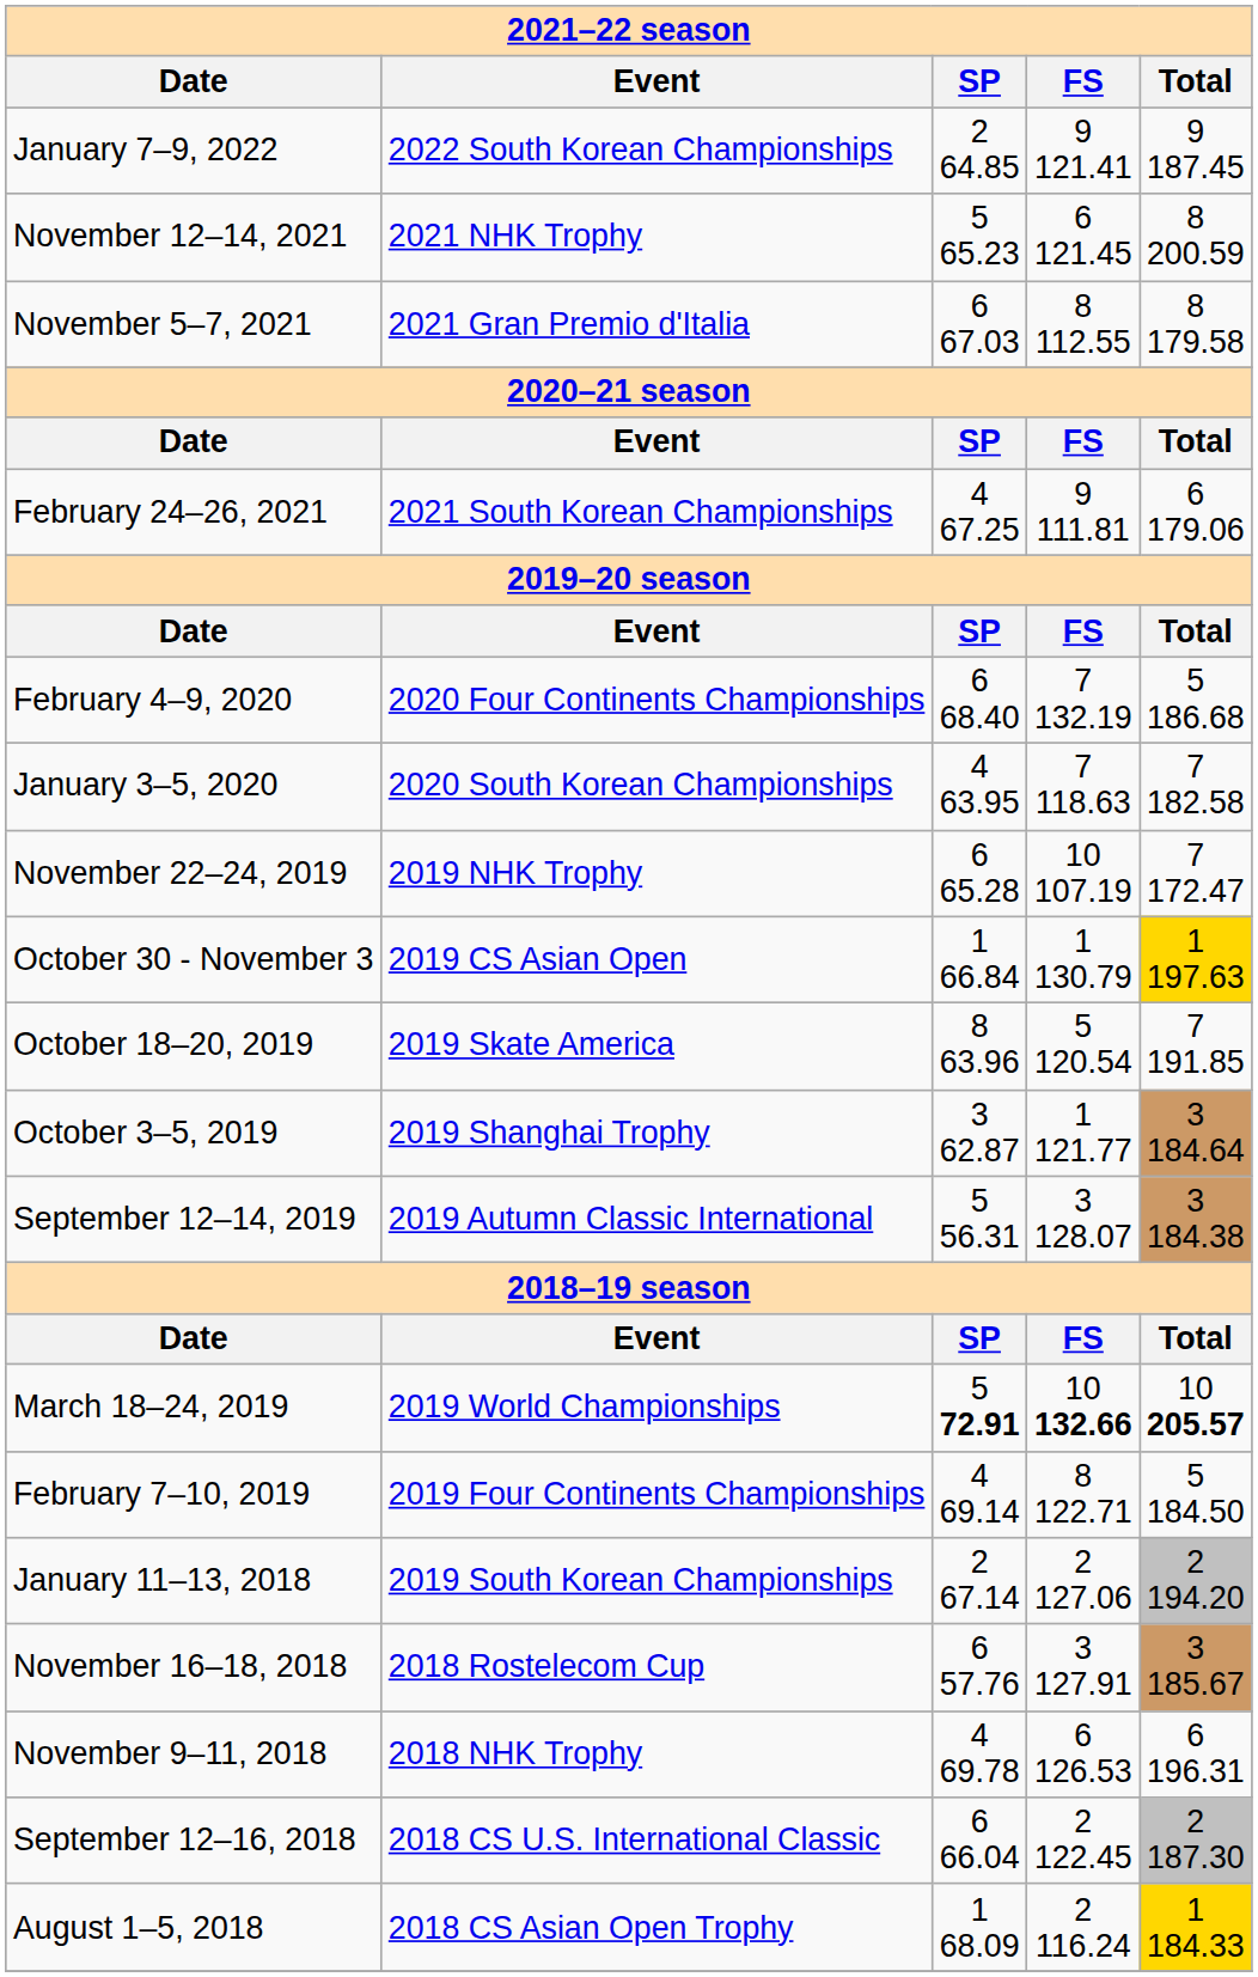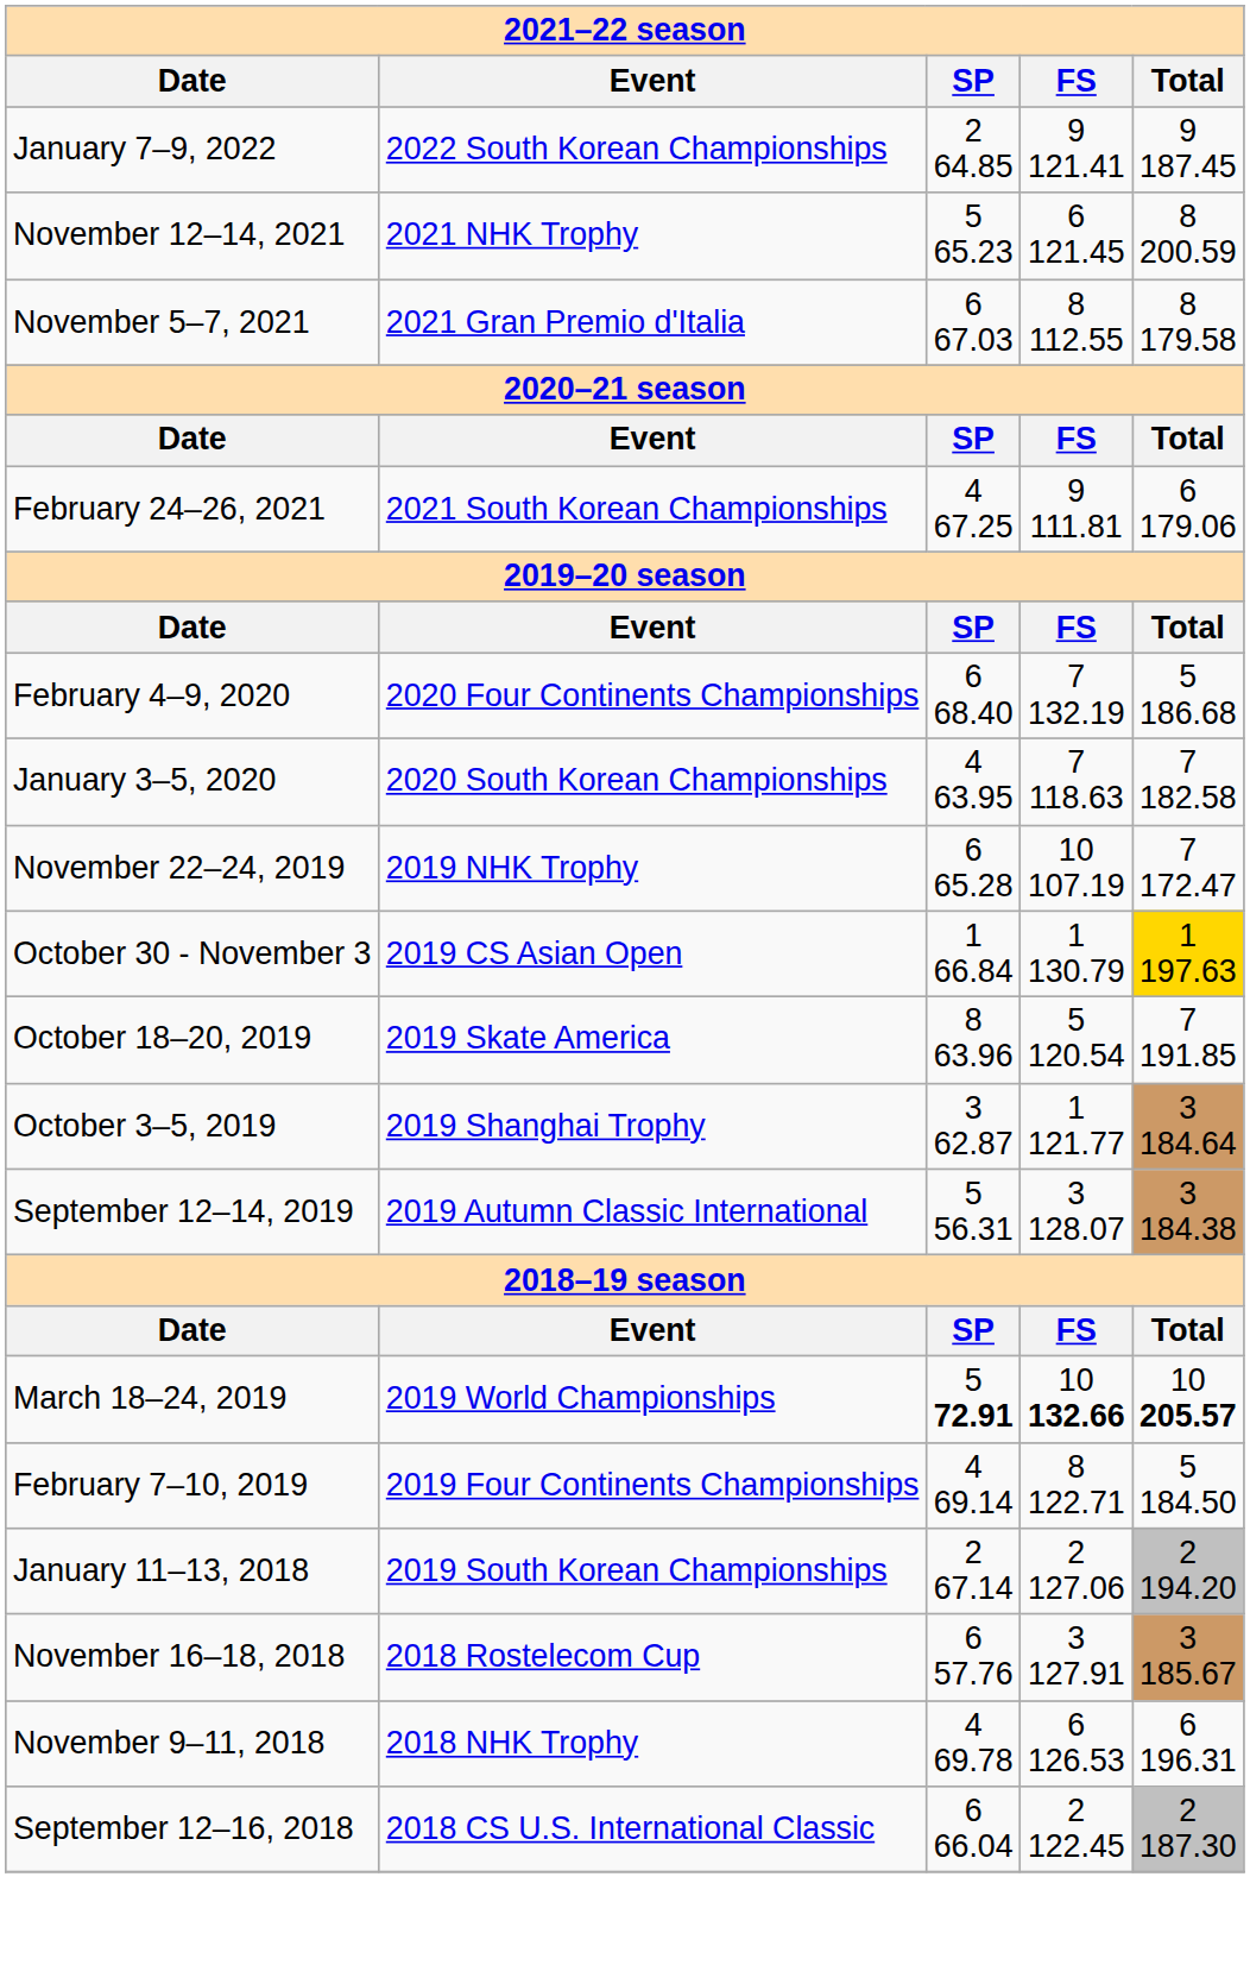 <table class="wikitable">
 <tr>
 <th style="background-color: #ffdead;" colspan=5 align=center><a href='#'>2021–22 season</a></th>
 </tr>
 <tr>
 <th>Date</th>
 <th>Event</th>
 <th><a href='#'>SP</a></th>
 <th><a href='#'>FS</a></th>
 <th>Total</th>
 </tr>
 <tr>
 <td>January 7–9, 2022</td>
 <td><a href='#'>2022 South Korean Championships</a></td>
 <td align=center>2 <br> 64.85</td>
 <td align=center>9 <br> 121.41</td>
 <td align=center>9 <br> 187.45</td>
 </tr>
 <tr>
 <td>November 12–14, 2021</td>
 <td><a href='#'>2021 NHK Trophy</a></td>
 <td align=center>5 <br> 65.23</td>
 <td align=center>6 <br> 121.45</td>
 <td align=center>8 <br> 200.59</td>
 </tr>
 <tr>
 <td>November 5–7, 2021</td>
 <td><a href='#'>2021 Gran Premio d'Italia</a></td>
 <td align=center>6 <br> 67.03</td>
 <td align=center>8 <br> 112.55</td>
 <td align=center>8 <br> 179.58</td>
 </tr>
 <tr>
 <th style="background-color: #ffdead;" colspan=5 align=center><a href='#'>2020–21 season</a></th>
 </tr>
 <tr>
 <th>Date</th>
 <th>Event</th>
 <th><a href='#'>SP</a></th>
 <th><a href='#'>FS</a></th>
 <th>Total</th>
 </tr>
 <tr>
 <td>February 24–26, 2021</td>
 <td><a href='#'>2021 South Korean Championships</a></td>
 <td align=center>4 <br> 67.25</td>
 <td align=center>9 <br> 111.81</td>
 <td align=center>6 <br> 179.06</td>
 </tr>
 <tr>
 <td style="background-color: #ffdead; " colspan=5 align=center><a href='#'><strong>2019–20 season</strong></a></td>
 </tr>
 <tr>
 <th>Date</th>
 <th>Event</th>
 <th><a href='#'>SP</a></th>
 <th><a href='#'>FS</a></th>
 <th>Total</th>
 </tr>
 <tr>
 <td>February 4–9, 2020</td>
 <td><a href='#'>2020 Four Continents Championships</a></td>
 <td align=center>6 <br> 68.40</td>
 <td align=center>7 <br> 132.19</td>
 <td align=center>5 <br> 186.68</td>
 </tr>
 <tr>
 <td>January 3–5, 2020</td>
 <td><a href='#'>2020 South Korean Championships</a></td>
 <td align=center>4 <br> 63.95</td>
 <td align=center>7 <br> 118.63</td>
 <td align=center>7 <br> 182.58</td>
 </tr>
 <tr>
 <td>November 22–24, 2019</td>
 <td><a href='#'>2019 NHK Trophy</a></td>
 <td align=center>6 <br> 65.28</td>
 <td align=center>10 <br> 107.19</td>
 <td align=center>7 <br> 172.47</td>
 </tr>
 <tr>
 <td>October 30 - November 3</td>
 <td><a href='#'>2019 CS Asian Open</a></td>
 <td align=center>1 <br> 66.84</td>
 <td align=center>1 <br> 130.79</td>
 <td align=center bgcolor=gold>1 <br> 197.63</td>
 </tr>
 <tr>
 <td>October 18–20, 2019</td>
 <td><a href='#'>2019 Skate America</a></td>
 <td align=center>8 <br> 63.96</td>
 <td align=center>5 <br> 120.54</td>
 <td align=center>7 <br> 191.85</td>
 </tr>
 <tr>
 <td>October 3–5, 2019</td>
 <td><a href='#'>2019 Shanghai Trophy</a></td>
 <td align=center>3 <br> 62.87</td>
 <td align=center>1 <br> 121.77</td>
 <td align=center bgcolor=cc9966>3 <br> 184.64</td>
 </tr>
 <tr>
 <td>September 12–14, 2019</td>
 <td><a href='#'>2019 Autumn Classic International</a></td>
 <td align=center>5 <br> 56.31</td>
 <td align=center>3 <br> 128.07</td>
 <td align=center bgcolor=cc9966>3 <br> 184.38</td>
 </tr>
 <tr>
 <th style="background-color: #ffdead;" colspan=5 align=center><a href='#'>2018–19 season</a></th>
 </tr>
 <tr>
 <th>Date</th>
 <th>Event</th>
 <th><a href='#'>SP</a></th>
 <th><a href='#'>FS</a></th>
 <th>Total</th>
 </tr>
 <tr>
 <td>March 18–24, 2019</td>
 <td><a href='#'>2019 World Championships</a></td>
 <td align=center>5 <br> <strong>72.91</strong></td>
 <td align=center>10 <br> <strong>132.66</strong></td>
 <td align=center>10 <br> <strong>205.57</strong></td>
 </tr>
 <tr>
 <td>February 7–10, 2019</td>
 <td><a href='#'>2019 Four Continents Championships</a></td>
 <td align=center>4 <br> 69.14</td>
 <td align=center>8 <br> 122.71</td>
 <td align=center>5 <br> 184.50</td>
 </tr>
 <tr>
 <td>January 11–13, 2018</td>
 <td><a href='#'>2019 South Korean Championships</a></td>
 <td align=center>2 <br> 67.14</td>
 <td align=center>2 <br> 127.06</td>
 <td align=center bgcolor=silver>2 <br> 194.20</td>
 </tr>
 <tr>
 <td>November 16–18, 2018</td>
 <td><a href='#'>2018 Rostelecom Cup</a></td>
 <td align=center>6 <br> 57.76</td>
 <td align=center>3 <br> 127.91</td>
 <td align=center bgcolor=cc9966>3 <br> 185.67</td>
 </tr>
 <tr>
 <td>November 9–11, 2018</td>
 <td><a href='#'>2018 NHK Trophy</a></td>
 <td align=center>4 <br> 69.78</td>
 <td align=center>6 <br> 126.53</td>
 <td align=center>6 <br> 196.31</td>
 </tr>
 <tr>
 <td>September 12–16, 2018</td>
 <td><a href='#'>2018 CS U.S. International Classic</a></td>
 <td align=center>6 <br> 66.04</td>
 <td align=center>2 <br> 122.45</td>
 <td align=center bgcolor=silver>2 <br> 187.30</td>
 </tr>
 <tr>
-<td>August 1–5, 2018</td>
-<td><a href='#'>2018 CS Asian Open Trophy</a></td>
-<td align=center>1 <br> 68.09</td>
-<td align=center>2 <br> 116.24</td>
-<td align=center bgcolor=gold>1 <br> 184.33</td>
-</tr>
-<tr>
 </tr>
 </table>
